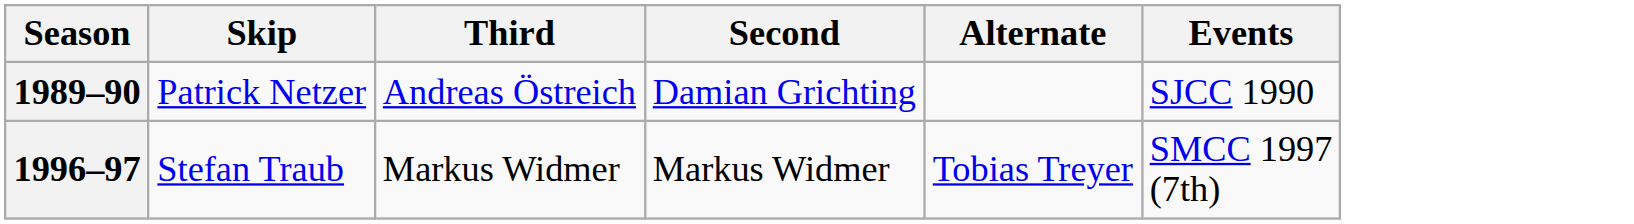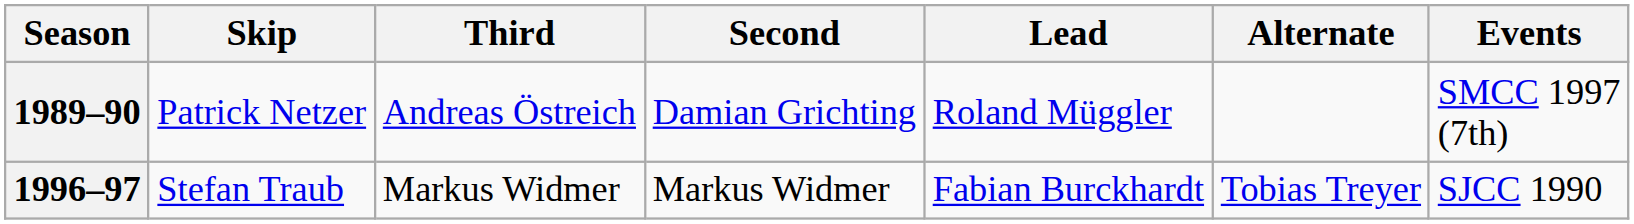 <table class="wikitable">
 <tr>
 <th scope="col">Season</th>
 <th scope="col">Skip</th>
 <th scope="col">Third</th>
 <th scope="col">Second</th>
+<th scope="col">Lead</th>
 <th scope="col">Alternate</th>
 <th scope="col">Events</th>
 </tr>
 <tr>
 <th scope="row">1989–90</th>
 <td><a href='#'>Patrick Netzer</a></td>
 <td><a href='#'>Andreas Östreich</a></td>
 <td><a href='#'>Damian Grichting</a></td>
+<td><a href='#'>Roland Müggler</a></td>
 <td></td>
-<td><a href='#'>SJCC</a> 1990 <br> </td>
+<td><a href='#'>SMCC</a> 1997 <br> (7th)</td>
 </tr>
 <tr>
 <th scope="row">1996–97</th>
 <td><a href='#'>Stefan Traub</a></td>
 <td>Markus Widmer</td>
 <td>Markus Widmer</td>
+<td><a href='#'>Fabian Burckhardt</a></td>
 <td><a href='#'>Tobias Treyer</a></td>
-<td><a href='#'>SMCC</a> 1997 <br> (7th)</td>
+<td><a href='#'>SJCC</a> 1990 <br> </td>
 </tr>
 </table>
